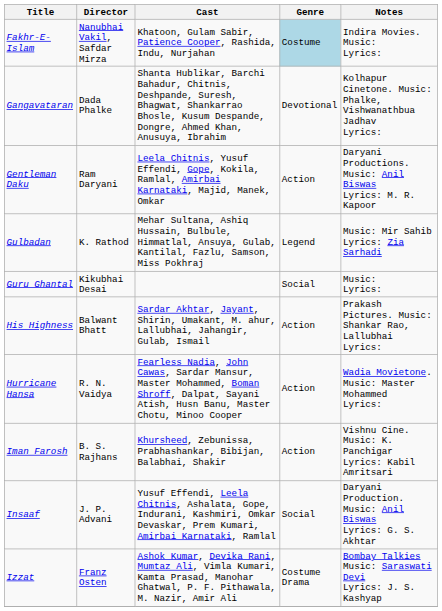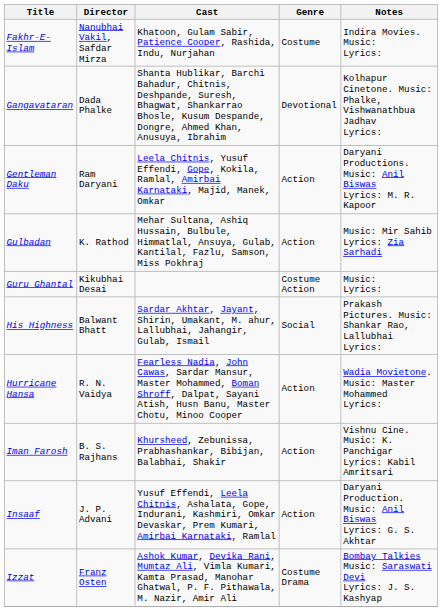 <table class="wikitable">
 <tr>
 <th>Title</th>
 <th>Director</th>
 <th>Cast</th>
 <th>Genre</th>
 <th>Notes</th>
 </tr>
 <tr>
 <td><em><a href='#'>Fakhr-E-Islam</a></em></td>
 <td><a href='#'>Nanubhai Vakil</a>, Safdar Mirza</td>
 <td>Khatoon, Gulam Sabir, <a href='#'>Patience Cooper</a>, Rashida, Indu, Nurjahan</td>
-<td style="background: lightblue;">Costume</td>
+<td>Costume</td>
 <td>Indira Movies. Music:  <br>Lyrics:</td>
 </tr>
 <tr>
 <td><em><a href='#'>Gangavataran</a></em></td>
 <td>Dada Phalke</td>
 <td>Shanta Hublikar,  Barchi Bahadur, Chitnis, Deshpande, Suresh, Bhagwat, Shankarrao Bhosle, Kusum Despande, Dongre, Ahmed Khan, Anusuya, Ibrahim</td>
 <td>Devotional</td>
 <td>Kolhapur Cinetone. Music: Phalke, Vishwanathbua Jadhav<br>Lyrics:</td>
 </tr>
 <tr>
 <td><em><a href='#'>Gentleman Daku</a></em></td>
 <td>Ram Daryani</td>
 <td><a href='#'>Leela Chitnis</a>, Yusuf Effendi, <a href='#'>Gope</a>, Kokila, Ramlal, <a href='#'>Amirbai Karnataki</a>, Majid, Manek, Omkar</td>
 <td>Action</td>
 <td>Daryani Productions. Music: <a href='#'>Anil Biswas</a><br>Lyrics: M. R. Kapoor</td>
 </tr>
 <tr>
 <td><em><a href='#'>Gulbadan</a></em></td>
 <td>K. Rathod</td>
 <td>Mehar Sultana, Ashiq Hussain, Bulbule, Himmatlal, Ansuya, Gulab, Kantilal, Fazlu, Samson, Miss Pokhraj</td>
-<td>Legend</td>
+<td>Action</td>
 <td>Music: Mir Sahib<br>Lyrics: <a href='#'>Zia Sarhadi</a></td>
 </tr>
 <tr>
 <td><em><a href='#'>Guru Ghantal</a></em></td>
 <td>Kikubhai Desai</td>
 <td></td>
-<td>Social</td>
+<td>Costume Action</td>
 <td>Music: <br>Lyrics:</td>
 </tr>
 <tr>
 <td><em><a href='#'>His Highness</a></em></td>
 <td>Balwant Bhatt</td>
 <td><a href='#'>Sardar Akhtar</a>, <a href='#'>Jayant</a>, Shirin, Umakant, M. ahur, Lallubhai, Jahangir, Gulab, Ismail</td>
-<td>Action</td>
+<td>Social</td>
 <td>Prakash Pictures. Music: Shankar Rao, Lallubhai<br>Lyrics:</td>
 </tr>
 <tr>
 <td><em><a href='#'>Hurricane Hansa</a></em></td>
 <td>R. N. Vaidya</td>
 <td><a href='#'>Fearless Nadia</a>, <a href='#'>John Cawas</a>, Sardar Mansur, Master Mohammed, <a href='#'>Boman Shroff</a>, Dalpat, Sayani Atish, Husn Banu, Master Chotu, Minoo Cooper</td>
 <td>Action</td>
 <td><a href='#'>Wadia Movietone</a>.  Music: Master Mohammed<br>Lyrics:</td>
 </tr>
 <tr>
 <td><em><a href='#'>Iman Farosh</a></em></td>
 <td>B. S. Rajhans</td>
 <td><a href='#'>Khursheed</a>, Zebunissa, Prabhashankar, Bibijan, Balabhai, Shakir</td>
 <td>Action</td>
 <td>Vishnu Cine. Music: K. Panchigar<br>Lyrics: Kabil Amritsari</td>
 </tr>
 <tr>
 <td><em><a href='#'>Insaaf</a></em></td>
 <td>J. P. Advani</td>
 <td>Yusuf Effendi,  <a href='#'>Leela Chitnis</a>, Ashalata,  Gope, Indurani, Kashmiri, Omkar Devaskar, Prem Kumari,  <a href='#'>Amirbai Karnataki</a>, Ramlal</td>
-<td>Social</td>
+<td>Action</td>
 <td>Daryani Production. Music: <a href='#'>Anil Biswas</a><br>Lyrics: G. S. Akhtar</td>
 </tr>
 <tr>
 <td><em><a href='#'>Izzat</a></em></td>
 <td><a href='#'>Franz Osten</a></td>
 <td><a href='#'>Ashok Kumar</a>, <a href='#'>Devika Rani</a>, <a href='#'>Mumtaz Ali</a>, Vimla Kumari, Kamta Prasad, Manohar Ghatwal, P. F. Pithawala, M. Nazir, Amir Ali</td>
 <td>Costume Drama</td>
 <td><a href='#'>Bombay Talkies</a> Music: <a href='#'>Saraswati Devi</a><br>Lyrics: J. S. Kashyap</td>
 </tr>
 <tr>
 </tr>
 </table>
